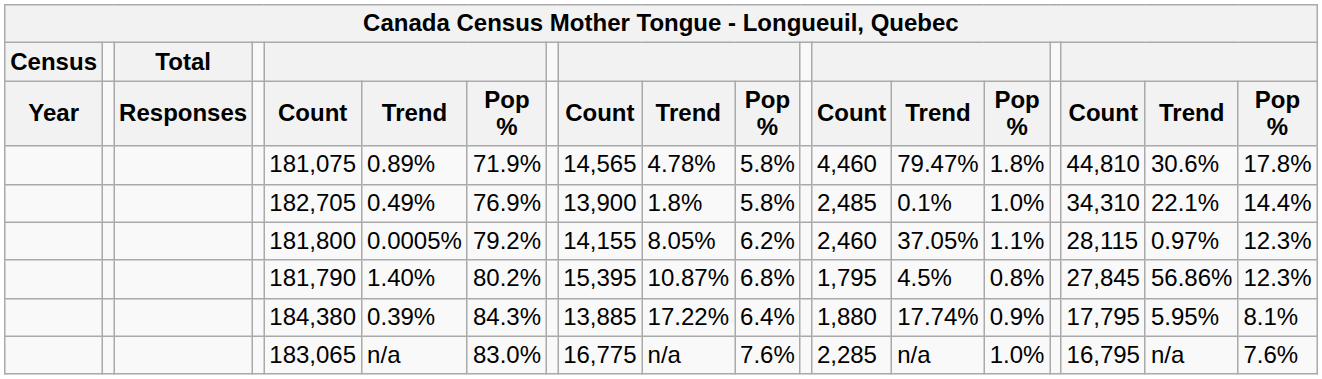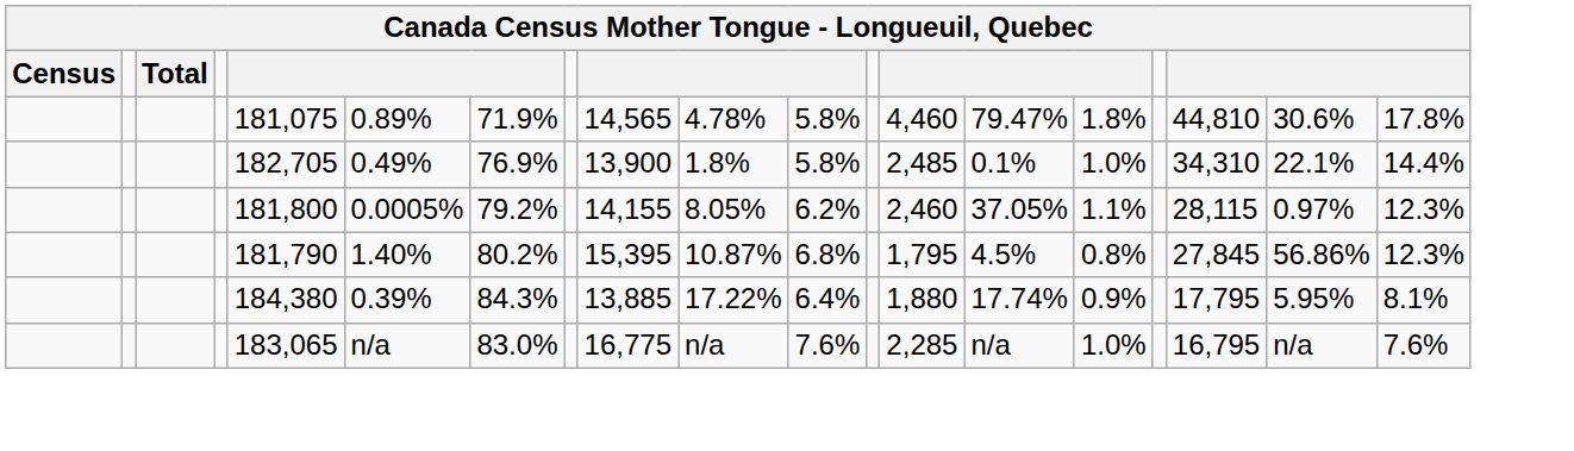 <table class="wikitable">
 <tr>
 <th colspan="19">Canada Census Mother Tongue - Longueuil, Quebec</th>
 </tr>
 <tr>
 <th>Census</th>
 <td></td>
 <th>Total</th>
 <td colspan="1"></td>
 <th colspan="3"></th>
 <td colspan="1"></td>
 <th colspan="3"></th>
 <td colspan="1"></td>
 <th colspan="3"></th>
 <td colspan="1"></td>
 <th colspan="3"></th>
-</tr>
-<tr>
-<th>Year</th>
-<td></td>
-<th>Responses</th>
-<td></td>
-<th>Count</th>
-<th>Trend</th>
-<th>Pop %</th>
-<td></td>
-<th>Count</th>
-<th>Trend</th>
-<th>Pop %</th>
-<td></td>
-<th>Count</th>
-<th>Trend</th>
-<th>Pop %</th>
-<td></td>
-<th>Count</th>
-<th>Trend</th>
-<th>Pop %</th>
 </tr>
 <tr>
 <td></td>
 <td></td>
 <td></td>
 <td></td>
 <td>181,075</td>
 <td> 0.89%</td>
 <td>71.9%</td>
 <td></td>
 <td>14,565</td>
 <td> 4.78%</td>
 <td>5.8%</td>
 <td></td>
 <td>4,460</td>
 <td> 79.47%</td>
 <td>1.8%</td>
 <td></td>
 <td>44,810</td>
 <td> 30.6%</td>
 <td>17.8%</td>
 </tr>
 <tr>
 <td></td>
 <td></td>
 <td></td>
 <td></td>
 <td>182,705</td>
 <td> 0.49%</td>
 <td>76.9%</td>
 <td></td>
 <td>13,900</td>
 <td> 1.8%</td>
 <td>5.8%</td>
 <td></td>
 <td>2,485</td>
 <td> 0.1%</td>
 <td>1.0%</td>
 <td></td>
 <td>34,310</td>
 <td> 22.1%</td>
 <td>14.4%</td>
 </tr>
 <tr>
 <td></td>
 <td></td>
 <td></td>
 <td></td>
 <td>181,800</td>
 <td> 0.0005%</td>
 <td>79.2%</td>
 <td></td>
 <td>14,155</td>
 <td> 8.05%</td>
 <td>6.2%</td>
 <td></td>
 <td>2,460</td>
 <td> 37.05%</td>
 <td>1.1%</td>
 <td></td>
 <td>28,115</td>
 <td> 0.97%</td>
 <td>12.3%</td>
 </tr>
 <tr>
 <td></td>
 <td></td>
 <td></td>
 <td></td>
 <td>181,790</td>
 <td> 1.40%</td>
 <td>80.2%</td>
 <td></td>
 <td>15,395</td>
 <td> 10.87%</td>
 <td>6.8%</td>
 <td></td>
 <td>1,795</td>
 <td> 4.5%</td>
 <td>0.8%</td>
 <td></td>
 <td>27,845</td>
 <td> 56.86%</td>
 <td>12.3%</td>
 </tr>
 <tr>
 <td></td>
 <td></td>
 <td></td>
 <td></td>
 <td>184,380</td>
 <td> 0.39%</td>
 <td>84.3%</td>
 <td></td>
 <td>13,885</td>
 <td> 17.22%</td>
 <td>6.4%</td>
 <td></td>
 <td>1,880</td>
 <td> 17.74%</td>
 <td>0.9%</td>
 <td></td>
 <td>17,795</td>
 <td> 5.95%</td>
 <td>8.1%</td>
 </tr>
 <tr>
 <td></td>
 <td></td>
 <td></td>
 <td></td>
 <td>183,065</td>
 <td>n/a</td>
 <td>83.0%</td>
 <td></td>
 <td>16,775</td>
 <td>n/a</td>
 <td>7.6%</td>
 <td></td>
 <td>2,285</td>
 <td>n/a</td>
 <td>1.0%</td>
 <td></td>
 <td>16,795</td>
 <td>n/a</td>
 <td>7.6%</td>
 </tr>
 </table>
